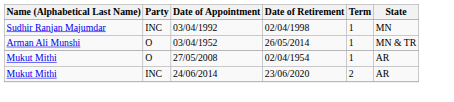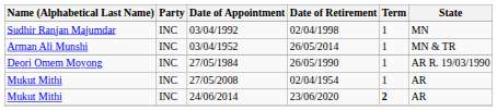 <table class="wikitable sortable">
 <tr>
 <th>Name (Alphabetical Last Name)</th>
 <th>Party</th>
 <th>Date of Appointment</th>
 <th>Date of Retirement</th>
 <th>Term</th>
 <th>State</th>
 </tr>
 <tr>
 </tr>
 <tr>
 <td><a href='#'>Sudhir Ranjan Majumdar</a></td>
 <td>INC</td>
 <td>03/04/1992</td>
 <td>02/04/1998</td>
 <td>1</td>
 <td>MN</td>
 </tr>
 <tr>
 <td><a href='#'>Arman Ali Munshi</a></td>
-<td>O</td>
+<td>INC</td>
 <td>03/04/1952</td>
 <td>26/05/2014</td>
 <td>1</td>
 <td>MN & TR</td>
 </tr>
 <tr>
 </tr>
 <tr>
+<td><a href='#'>Deori Omem Moyong</a></td>
+<td>INC</td>
+<td>27/05/1984</td>
+<td>26/05/1990</td>
+<td>1</td>
+<td>AR R. 19/03/1990</td>
+</tr>
+<tr>
 <td><a href='#'>Mukut Mithi</a></td>
-<td>O</td>
+<td>INC</td>
 <td>27/05/2008</td>
 <td>02/04/1954</td>
 <td>1</td>
 <td>AR</td>
 </tr>
 <tr>
 <td><a href='#'>Mukut Mithi</a></td>
 <td>INC</td>
 <td>24/06/2014</td>
 <td>23/06/2020</td>
-<td>2</td>
+<td><strong>2</strong></td>
 <td>AR</td>
 </tr>
 <tr>
 </tr>
 <tr>
 </tr>
 </table>
